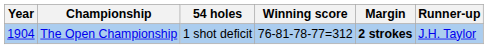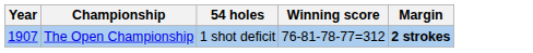 <table class="wikitable">
 <tr>
 <th>Year</th>
 <th>Championship</th>
 <th>54 holes</th>
 <th>Winning score</th>
 <th>Margin</th>
-<th>Runner-up</th>
 </tr>
 <tr style="background:#ABCDEF;">
-<td><a href='#'>1904</a></td>
+<td><a href='#'>1907</a></td>
 <td><a href='#'>The Open Championship</a></td>
 <td>1 shot deficit</td>
 <td>76-81-78-77=312</td>
 <td><strong>2 strokes</strong></td>
-<td> <a href='#'>J.H. Taylor</a></td>
 </tr>
 </table>
